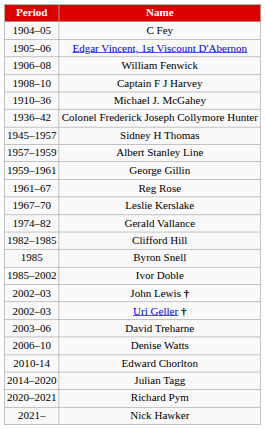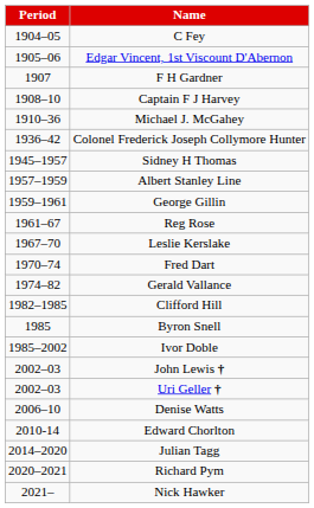 <table class="wikitable" style="text-align: center">
 <tr>
 <th style="background-color:#DD0000; color:white;;" scope="col">Period</th>
 <th style="background-color:#DD0000; color:white;;" scope="col">Name</th>
 </tr>
 <tr>
 <td>1904–05</td>
 <td>C Fey</td>
 </tr>
 <tr>
 <td>1905–06</td>
 <td><a href='#'>Edgar Vincent, 1st Viscount D'Abernon</a></td>
 </tr>
 <tr>
-<td>1906–08</td>
-<td>William Fenwick</td>
+<td>1907</td>
+<td>F H Gardner</td>
 </tr>
 <tr>
 <td>1908–10</td>
 <td>Captain F J Harvey</td>
 </tr>
 <tr>
 <td>1910–36</td>
 <td>Michael J. McGahey</td>
 </tr>
 <tr>
 <td>1936–42</td>
 <td>Colonel Frederick Joseph Collymore Hunter</td>
 </tr>
 <tr>
 <td>1945–1957</td>
 <td>Sidney H Thomas</td>
 </tr>
 <tr>
 <td>1957–1959</td>
 <td>Albert Stanley Line</td>
 </tr>
 <tr>
 <td>1959–1961</td>
 <td>George Gillin</td>
 </tr>
 <tr>
 <td>1961–67</td>
 <td>Reg Rose</td>
 </tr>
 <tr>
 <td>1967–70</td>
 <td>Leslie Kerslake</td>
 </tr>
 <tr>
+<td>1970–74</td>
+<td>Fred Dart</td>
+</tr>
+<tr>
 <td>1974–82</td>
 <td>Gerald Vallance</td>
 </tr>
 <tr>
 <td>1982–1985</td>
 <td>Clifford Hill</td>
 </tr>
 <tr>
 <td>1985</td>
 <td>Byron Snell</td>
 </tr>
 <tr>
 <td>1985–2002</td>
 <td>Ivor Doble</td>
 </tr>
 <tr>
 <td>2002–03</td>
 <td>John Lewis <strong>†</strong></td>
 </tr>
 <tr>
 <td>2002–03</td>
 <td><a href='#'>Uri Geller</a> <strong>†</strong></td>
 </tr>
 <tr>
-<td>2003–06</td>
-<td>David Treharne</td>
-</tr>
-<tr>
 <td>2006–10</td>
 <td>Denise Watts</td>
 </tr>
 <tr>
 <td>2010-14</td>
 <td>Edward Chorlton</td>
 </tr>
 <tr>
 <td>2014–2020</td>
 <td>Julian Tagg</td>
 </tr>
 <tr>
 <td>2020–2021</td>
 <td>Richard Pym</td>
 </tr>
 <tr>
 <td>2021–</td>
 <td>Nick Hawker</td>
 </tr>
 </table>
